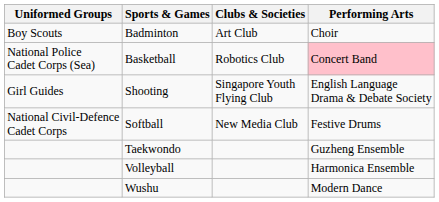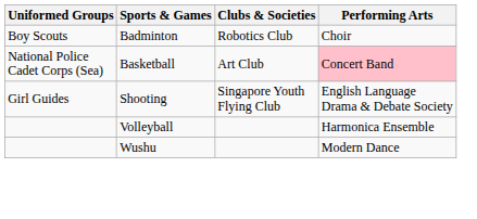 <table class="wikitable">
 <tr>
 <th>Uniformed Groups</th>
 <th>Sports & Games</th>
 <th>Clubs & Societies</th>
 <th>Performing Arts</th>
 </tr>
 <tr>
 <td>Boy Scouts</td>
 <td>Badminton</td>
-<td>Art Club</td>
+<td>Robotics Club</td>
 <td>Choir</td>
 </tr>
 <tr>
 <td>National Police<br>Cadet Corps (Sea)</td>
 <td>Basketball</td>
-<td>Robotics Club</td>
+<td>Art Club</td>
 <td style="background: pink;">Concert Band</td>
 </tr>
 <tr>
 <td>Girl Guides</td>
 <td>Shooting</td>
 <td>Singapore Youth<br>Flying Club</td>
 <td>English Language<br>Drama & Debate Society</td>
-</tr>
-<tr>
-<td>National Civil-Defence<br>Cadet Corps</td>
-<td>Softball</td>
-<td>New Media Club</td>
-<td>Festive Drums</td>
-</tr>
-<tr>
-<td></td>
-<td>Taekwondo</td>
-<td></td>
-<td>Guzheng Ensemble</td>
 </tr>
 <tr>
 <td></td>
 <td>Volleyball</td>
 <td></td>
 <td>Harmonica Ensemble</td>
 </tr>
 <tr>
 <td></td>
 <td>Wushu</td>
 <td></td>
 <td>Modern Dance</td>
 </tr>
 </table>
